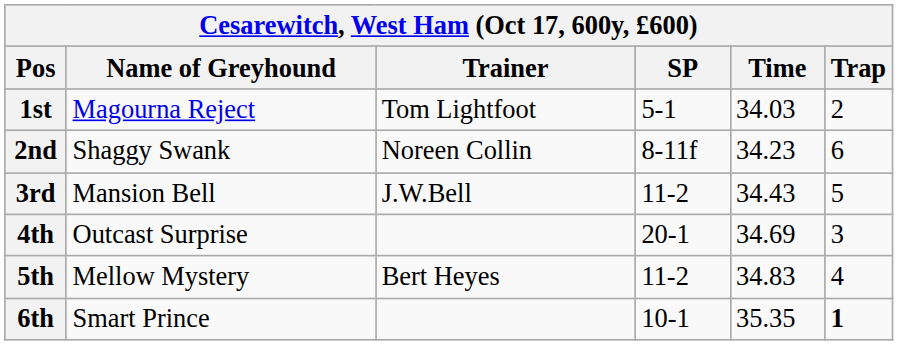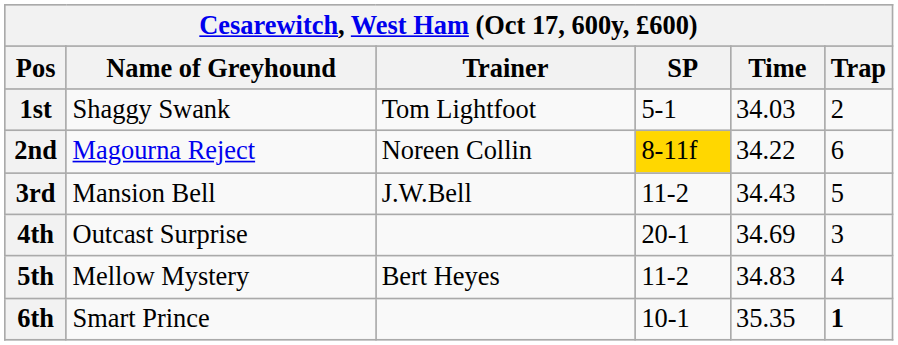 <table class="wikitable">
 <tr>
 <th colspan="6"><a href='#'>Cesarewitch</a>, <a href='#'>West Ham</a> (Oct 17, 600y, £600)</th>
 </tr>
 <tr>
 <th width=30>Pos</th>
 <th width=180>Name of Greyhound</th>
 <th width=150>Trainer</th>
 <th width=50>SP</th>
 <th width=50>Time</th>
 <th width=30>Trap</th>
 </tr>
 <tr>
 <th>1st</th>
-<td><a href='#'>Magourna Reject</a></td>
+<td>Shaggy Swank</td>
 <td>Tom Lightfoot</td>
 <td>5-1</td>
 <td>34.03</td>
 <td>2</td>
 </tr>
 <tr>
 <th>2nd</th>
-<td>Shaggy Swank</td>
+<td><a href='#'>Magourna Reject</a></td>
 <td>Noreen Collin</td>
-<td>8-11f</td>
-<td>34.23</td>
+<td style="background: gold;">8-11f</td>
+<td>34.22</td>
 <td>6</td>
 </tr>
 <tr>
 <th>3rd</th>
 <td>Mansion Bell</td>
 <td>J.W.Bell</td>
 <td>11-2</td>
 <td>34.43</td>
 <td>5</td>
 </tr>
 <tr>
 <th>4th</th>
 <td>Outcast Surprise</td>
 <td></td>
 <td>20-1</td>
 <td>34.69</td>
 <td>3</td>
 </tr>
 <tr>
 <th>5th</th>
 <td>Mellow Mystery</td>
 <td>Bert Heyes</td>
 <td>11-2</td>
 <td>34.83</td>
 <td>4</td>
 </tr>
 <tr>
 <th>6th</th>
 <td>Smart Prince</td>
 <td></td>
 <td>10-1</td>
 <td>35.35</td>
 <td><strong>1</strong></td>
 </tr>
 </table>
